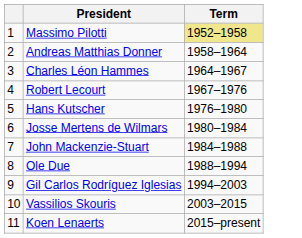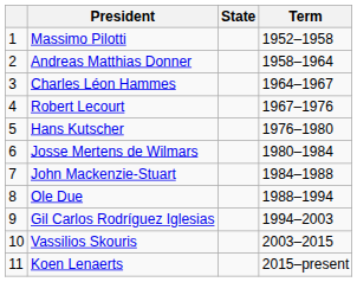 <table class="wikitable">
 <tr>
 <th></th>
 <th>President</th>
+<th>State</th>
 <th>Term</th>
 </tr>
 <tr>
 <td>1</td>
 <td><a href='#'>Massimo Pilotti</a></td>
-<td style="background: khaki;">1952–1958</td>
+<td></td>
+<td>1952–1958</td>
 </tr>
 <tr>
 <td>2</td>
 <td><a href='#'>Andreas Matthias Donner</a></td>
+<td></td>
 <td>1958–1964</td>
 </tr>
 <tr>
 <td>3</td>
 <td><a href='#'>Charles Léon Hammes</a></td>
+<td></td>
 <td>1964–1967</td>
 </tr>
 <tr>
 <td>4</td>
 <td><a href='#'>Robert Lecourt</a></td>
+<td></td>
 <td>1967–1976</td>
 </tr>
 <tr>
 <td>5</td>
 <td><a href='#'>Hans Kutscher</a></td>
+<td></td>
 <td>1976–1980</td>
 </tr>
 <tr>
 <td>6</td>
 <td><a href='#'>Josse Mertens de Wilmars</a></td>
+<td></td>
 <td>1980–1984</td>
 </tr>
 <tr>
 <td>7</td>
 <td><a href='#'>John Mackenzie-Stuart</a></td>
+<td></td>
 <td>1984–1988</td>
 </tr>
 <tr>
 <td>8</td>
 <td><a href='#'>Ole Due</a></td>
+<td></td>
 <td>1988–1994</td>
 </tr>
 <tr>
 <td>9</td>
 <td><a href='#'>Gil Carlos Rodríguez Iglesias</a></td>
+<td></td>
 <td>1994–2003</td>
 </tr>
 <tr>
 <td>10</td>
 <td><a href='#'>Vassilios Skouris</a></td>
+<td></td>
 <td>2003–2015</td>
 </tr>
 <tr>
 <td>11</td>
 <td><a href='#'>Koen Lenaerts</a></td>
+<td></td>
 <td>2015–present</td>
 </tr>
 </table>
